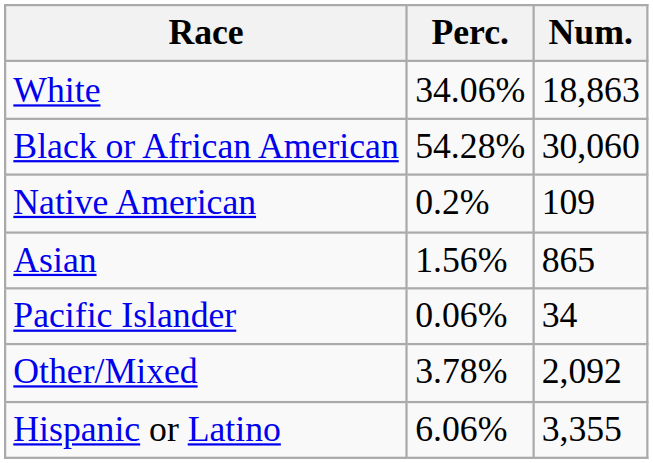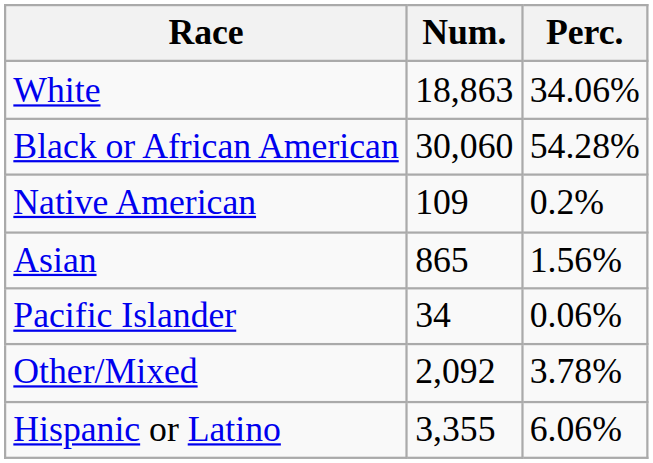 <table class="wikitable">
 <tr>
 <th>Race</th>
+<th>Num.</th>
 <th>Perc.</th>
-<th>Num.</th>
 </tr>
 <tr>
 <td><a href='#'>White</a></td>
+<td>18,863</td>
 <td>34.06%</td>
-<td>18,863</td>
 </tr>
 <tr>
 <td><a href='#'>Black or African American</a></td>
+<td>30,060</td>
 <td>54.28%</td>
-<td>30,060</td>
 </tr>
 <tr>
 <td><a href='#'>Native American</a></td>
+<td>109</td>
 <td>0.2%</td>
-<td>109</td>
 </tr>
 <tr>
 <td><a href='#'>Asian</a></td>
+<td>865</td>
 <td>1.56%</td>
-<td>865</td>
 </tr>
 <tr>
 <td><a href='#'>Pacific Islander</a></td>
+<td>34</td>
 <td>0.06%</td>
-<td>34</td>
 </tr>
 <tr>
 <td><a href='#'>Other/Mixed</a></td>
+<td>2,092</td>
 <td>3.78%</td>
-<td>2,092</td>
 </tr>
 <tr>
 <td><a href='#'>Hispanic</a> or <a href='#'>Latino</a></td>
+<td>3,355</td>
 <td>6.06%</td>
-<td>3,355</td>
 </tr>
 </table>
